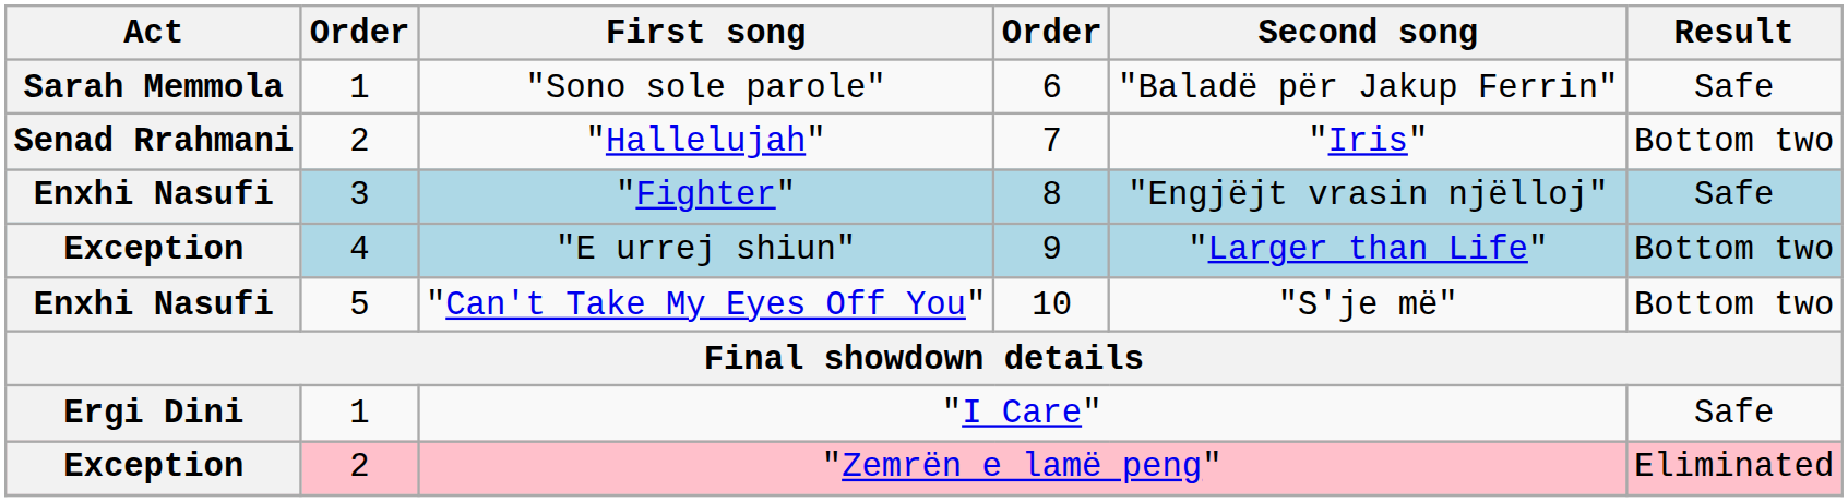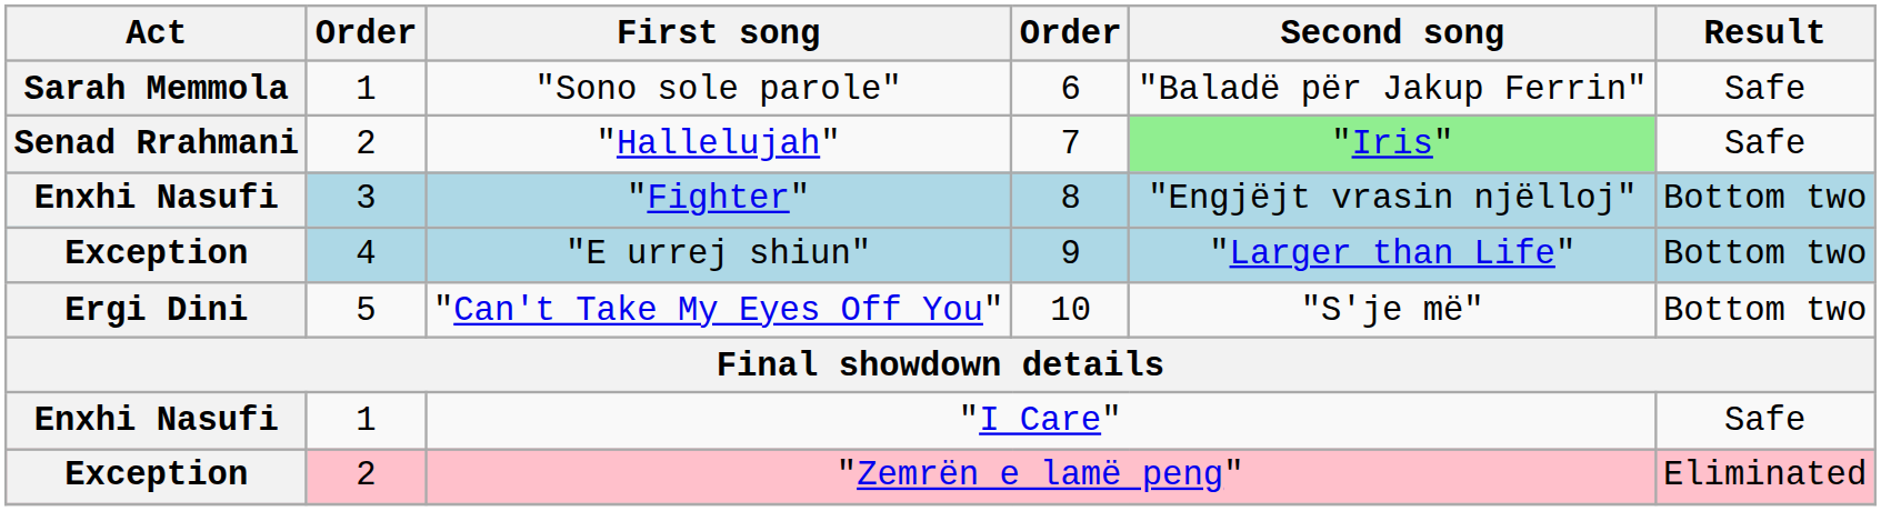 <table class="wikitable plainrowheaders" style="text-align:center;">
 <tr>
 <th scope="col">Act</th>
 <th scope="col">Order</th>
 <th scope="col">First song</th>
 <th scope="col">Order</th>
 <th scope="col">Second song</th>
 <th scope="col">Result</th>
 </tr>
 <tr>
 <th scope="row">Sarah Memmola</th>
 <td>1</td>
 <td>"Sono sole parole"</td>
 <td>6</td>
 <td>"Baladë për Jakup Ferrin"</td>
 <td>Safe</td>
 </tr>
 <tr>
 <th scope="row">Senad Rrahmani</th>
 <td>2</td>
 <td>"<a href='#'>Hallelujah</a>"</td>
 <td>7</td>
-<td>"<a href='#'>Iris</a>"</td>
-<td>Bottom two</td>
+<td style="background: lightgreen;">"<a href='#'>Iris</a>"</td>
+<td>Safe</td>
 </tr>
 <tr style="background:lightblue;">
 <th scope="row">Enxhi Nasufi</th>
 <td>3</td>
 <td>"<a href='#'>Fighter</a>"</td>
 <td>8</td>
 <td>"Engjëjt vrasin njëlloj"</td>
-<td>Safe</td>
+<td>Bottom two</td>
 </tr>
 <tr style="background:lightblue;">
 <th scope="row">Exception</th>
 <td>4</td>
 <td>"E urrej shiun"</td>
 <td>9</td>
 <td>"<a href='#'>Larger than Life</a>"</td>
 <td>Bottom two</td>
 </tr>
 <tr>
-<th scope="row">Enxhi Nasufi</th>
+<th scope="row">Ergi Dini</th>
 <td>5</td>
 <td>"<a href='#'>Can't Take My Eyes Off You</a>"</td>
 <td>10</td>
 <td>"S'je më"</td>
 <td>Bottom two</td>
 </tr>
 <tr>
 <th colspan=6>Final showdown details</th>
 </tr>
 <tr>
-<th scope="row">Ergi Dini</th>
+<th scope="row">Enxhi Nasufi</th>
 <td>1</td>
 <td colspan=3>"<a href='#'>I Care</a>"</td>
 <td>Safe</td>
 </tr>
 <tr style="background:pink;">
 <th scope="row">Exception</th>
 <td>2</td>
 <td colspan=3>"<a href='#'>Zemrën e lamë peng</a>"</td>
 <td>Eliminated</td>
 </tr>
 <tr>
 </tr>
 </table>
